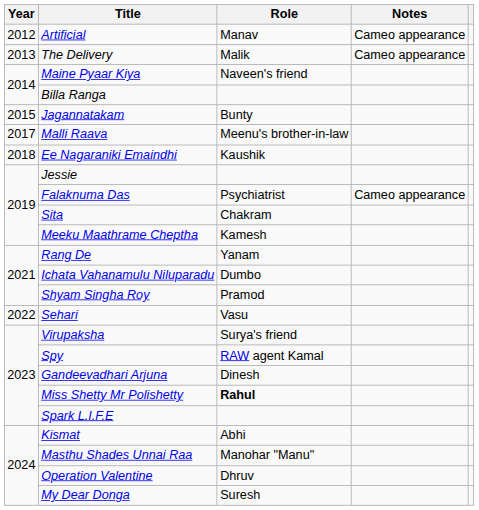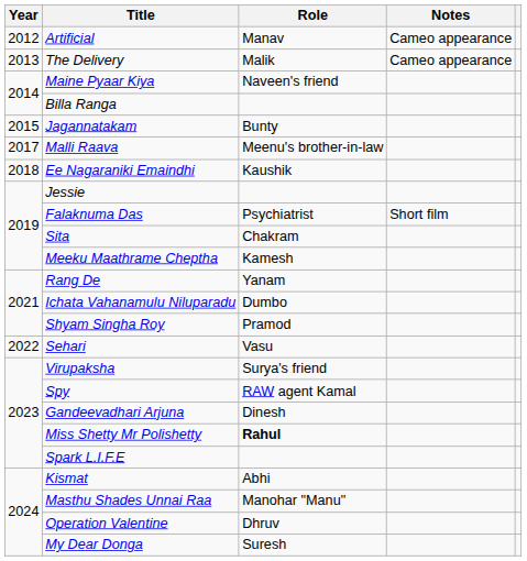 <table class="wikitable sortable">
 <tr>
 <th>Year</th>
 <th>Title</th>
 <th>Role</th>
 <th>Notes</th>
 <th></th>
 </tr>
 <tr>
 <td>2012</td>
 <td><em><a href='#'>Artificial</a></em></td>
 <td>Manav</td>
 <td>Cameo appearance</td>
 <td></td>
 </tr>
 <tr>
 <td>2013</td>
 <td><em>The Delivery</em></td>
 <td>Malik</td>
 <td>Cameo appearance</td>
 <td></td>
 </tr>
 <tr>
 <td rowspan="2">2014</td>
 <td><em><a href='#'>Maine Pyaar Kiya</a></em></td>
 <td>Naveen's friend</td>
 <td></td>
 <td></td>
 </tr>
 <tr>
 <td><em>Billa Ranga</em></td>
 <td></td>
 <td></td>
 <td></td>
 </tr>
 <tr>
 <td>2015</td>
 <td><em><a href='#'>Jagannatakam</a></em></td>
 <td>Bunty</td>
 <td></td>
 <td></td>
 </tr>
 <tr>
 <td>2017</td>
 <td><em><a href='#'>Malli Raava</a></em></td>
 <td>Meenu's brother-in-law</td>
 <td></td>
 <td></td>
 </tr>
 <tr>
 <td>2018</td>
 <td><em><a href='#'>Ee Nagaraniki Emaindhi</a></em></td>
 <td>Kaushik</td>
 <td></td>
 <td></td>
 </tr>
 <tr>
 <td rowspan="4">2019</td>
 <td><em>Jessie</em></td>
 <td></td>
 <td></td>
 <td></td>
 </tr>
 <tr>
 <td><em><a href='#'>Falaknuma Das</a></em></td>
 <td>Psychiatrist</td>
-<td>Cameo appearance</td>
+<td>Short film</td>
 <td></td>
 </tr>
 <tr>
 <td><em><a href='#'>Sita</a></em></td>
 <td>Chakram</td>
 <td></td>
 <td></td>
 </tr>
 <tr>
 <td><em><a href='#'>Meeku Maathrame Cheptha</a></em></td>
 <td>Kamesh</td>
 <td></td>
 <td></td>
 </tr>
 <tr>
 <td rowspan="3">2021</td>
 <td><em><a href='#'>Rang De</a></em></td>
 <td>Yanam</td>
 <td></td>
 <td></td>
 </tr>
 <tr>
 <td><em><a href='#'>Ichata Vahanamulu Niluparadu</a></em></td>
 <td>Dumbo</td>
 <td></td>
 <td></td>
 </tr>
 <tr>
 <td><em><a href='#'>Shyam Singha Roy</a></em></td>
 <td>Pramod</td>
 <td></td>
 <td></td>
 </tr>
 <tr>
 <td>2022</td>
 <td><em><a href='#'>Sehari</a></em></td>
 <td>Vasu</td>
 <td></td>
 <td></td>
 </tr>
 <tr>
 <td rowspan="5">2023</td>
 <td><a href='#'><em>Virupaksha</em></a></td>
 <td>Surya's friend</td>
 <td></td>
 <td></td>
 </tr>
 <tr>
 <td><em><a href='#'>Spy</a></em></td>
 <td><a href='#'>RAW</a> agent Kamal</td>
 <td></td>
 <td></td>
 </tr>
 <tr>
 <td><em><a href='#'>Gandeevadhari Arjuna</a></em></td>
 <td>Dinesh</td>
 <td></td>
 <td></td>
 </tr>
 <tr>
 <td><em><a href='#'>Miss Shetty Mr Polishetty</a></em></td>
 <td><strong>Rahul</strong></td>
 <td></td>
 <td></td>
 </tr>
 <tr>
 <td><a href='#'><em>Spark L.I.F.E</em></a></td>
 <td></td>
 <td></td>
 <td></td>
 </tr>
 <tr>
 <td rowspan="4">2024</td>
 <td><em><a href='#'>Kismat</a></em></td>
 <td>Abhi</td>
 <td></td>
 <td></td>
 </tr>
 <tr>
 <td><em><a href='#'>Masthu Shades Unnai Raa</a></em></td>
 <td>Manohar "Manu"</td>
 <td></td>
 <td></td>
 </tr>
 <tr>
 <td><em><a href='#'>Operation Valentine</a></em></td>
 <td>Dhruv</td>
 <td></td>
 <td></td>
 </tr>
 <tr>
 <td><em><a href='#'>My Dear Donga</a></em></td>
 <td>Suresh</td>
 <td></td>
 <td></td>
 </tr>
 </table>
